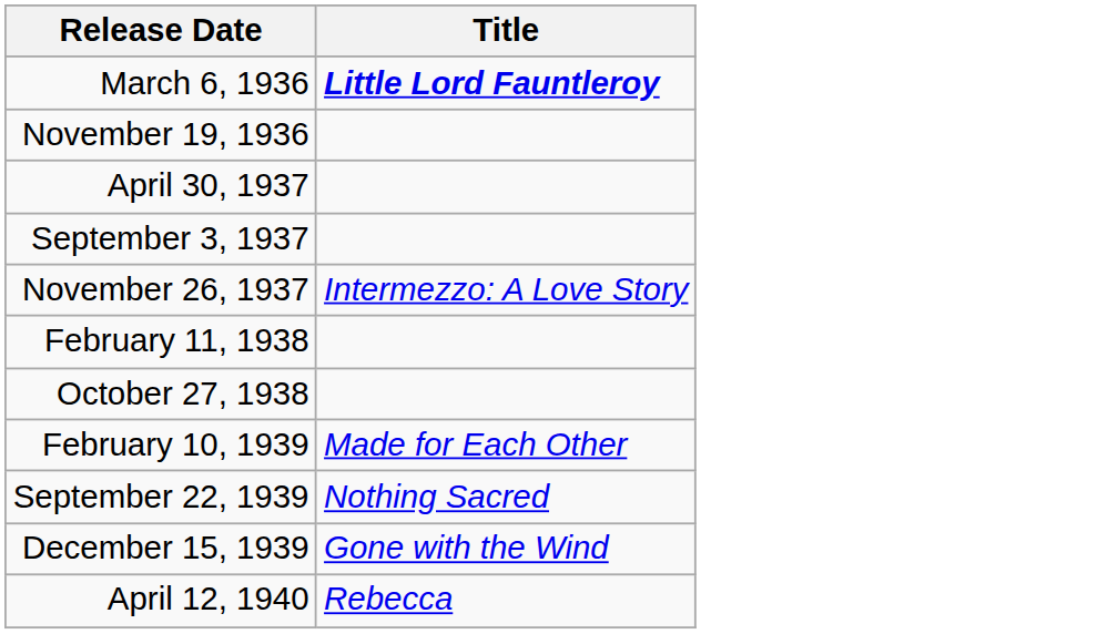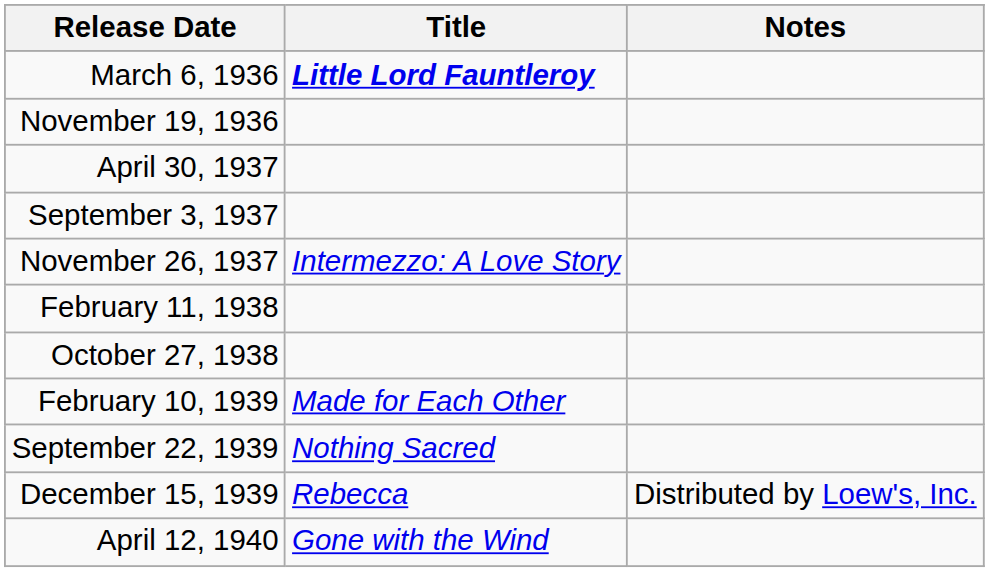 <table class="wikitable sortable">
 <tr>
 <th>Release Date</th>
 <th>Title</th>
+<th>Notes</th>
 </tr>
 <tr>
 <td align="right">March 6, 1936</td>
 <td><strong><em><a href='#'>Little Lord Fauntleroy</a></em></strong></td>
+<td></td>
 </tr>
 <tr>
 <td align="right">November 19, 1936</td>
 <td><em></em></td>
+<td></td>
 </tr>
 <tr>
 <td align="right">April 30, 1937</td>
 <td><em></em></td>
+<td></td>
 </tr>
 <tr>
 <td align="right">September 3, 1937</td>
 <td><em></em></td>
+<td></td>
 </tr>
 <tr>
 <td align="right">November 26, 1937</td>
 <td><em><a href='#'>Intermezzo: A Love Story</a></em></td>
+<td></td>
 </tr>
 <tr>
 <td align="right">February 11, 1938</td>
 <td><em></em></td>
+<td></td>
 </tr>
 <tr>
 <td align="right">October 27, 1938</td>
 <td><em></em></td>
+<td></td>
 </tr>
 <tr>
 <td align="right">February 10, 1939</td>
 <td><em><a href='#'>Made for Each Other</a></em></td>
+<td></td>
 </tr>
 <tr>
 <td align="right">September 22, 1939</td>
 <td><em><a href='#'>Nothing Sacred</a></em></td>
+<td></td>
 </tr>
 <tr>
 <td align="right">December 15, 1939</td>
-<td><em><a href='#'>Gone with the Wind</a></em></td>
+<td><em><a href='#'>Rebecca</a></em></td>
+<td>Distributed by <a href='#'>Loew's, Inc.</a></td>
 </tr>
 <tr>
 <td align="right">April 12, 1940</td>
-<td><em><a href='#'>Rebecca</a></em></td>
+<td><em><a href='#'>Gone with the Wind</a></em></td>
+<td></td>
 </tr>
 </table>
